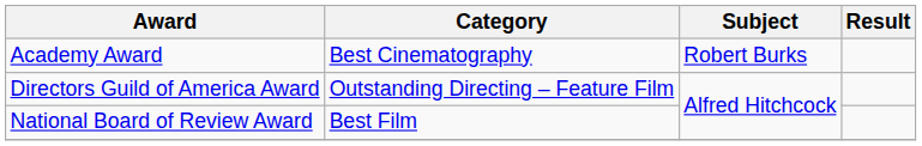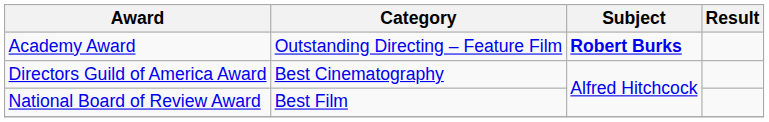 <table class="wikitable">
 <tr>
 <th>Award</th>
 <th>Category</th>
 <th>Subject</th>
 <th>Result</th>
 </tr>
 <tr>
 <td><a href='#'>Academy Award</a></td>
-<td><a href='#'>Best Cinematography</a></td>
-<td><a href='#'>Robert Burks</a></td>
+<td><a href='#'>Outstanding Directing – Feature Film</a></td>
+<td><strong><a href='#'>Robert Burks</a></strong></td>
 <td></td>
 </tr>
 <tr>
 <td><a href='#'>Directors Guild of America Award</a></td>
-<td><a href='#'>Outstanding Directing – Feature Film</a></td>
+<td><a href='#'>Best Cinematography</a></td>
 <td rowspan=2><a href='#'>Alfred Hitchcock</a></td>
 <td></td>
 </tr>
 <tr>
 <td><a href='#'>National Board of Review Award</a></td>
 <td><a href='#'>Best Film</a></td>
 <td></td>
 </tr>
 <tr>
 </tr>
 </table>
